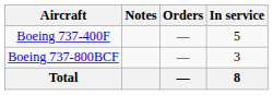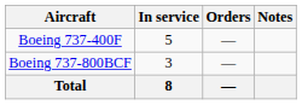 <table class="wikitable" style="text-align:center">
 <tr>
 <th>Aircraft</th>
+<th>In service</th>
+<th>Orders</th>
 <th>Notes</th>
-<th>Orders</th>
-<th>In service</th>
 </tr>
 <tr>
 <td><a href='#'>Boeing 737-400F</a></td>
+<td>5</td>
+<td>—</td>
 <td></td>
-<td>—</td>
-<td>5</td>
 </tr>
 <tr>
 <td><a href='#'>Boeing 737-800BCF</a></td>
+<td>3</td>
+<td>—</td>
 <td></td>
-<td>—</td>
-<td>3</td>
 </tr>
 <tr>
 <th>Total</th>
+<th>8</th>
+<th>—</th>
 <th></th>
-<th>—</th>
-<th>8</th>
 </tr>
 </table>
